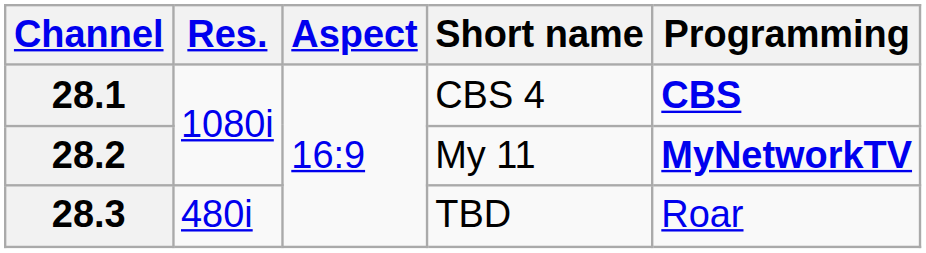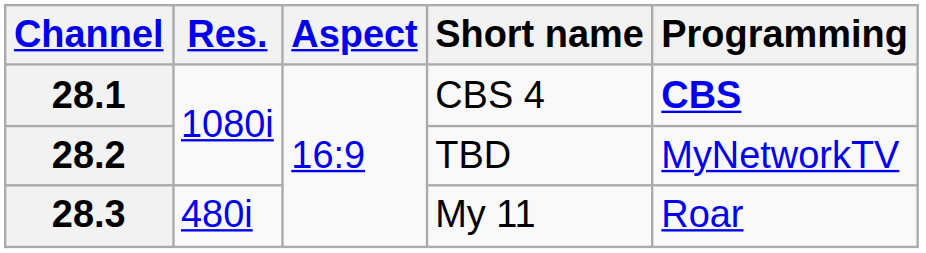 <table class="wikitable">
 <tr>
 <th scope="col"><a href='#'>Channel</a></th>
 <th scope="col"><a href='#'>Res.</a></th>
 <th scope="col"><a href='#'>Aspect</a></th>
 <th scope="col">Short name</th>
 <th scope="col">Programming</th>
 </tr>
 <tr>
 <th scope="row">28.1</th>
 <td rowspan=2><a href='#'>1080i</a></td>
 <td rowspan=3><a href='#'>16:9</a></td>
 <td>CBS 4</td>
 <td><strong><a href='#'>CBS</a></strong></td>
 </tr>
 <tr>
 <th scope="row">28.2</th>
-<td>My 11</td>
-<td><strong><a href='#'>MyNetworkTV</a></strong></td>
+<td>TBD</td>
+<td><a href='#'>MyNetworkTV</a></td>
 </tr>
 <tr>
 <th scope="row">28.3</th>
 <td><a href='#'>480i</a></td>
-<td>TBD</td>
+<td>My 11</td>
 <td><a href='#'>Roar</a></td>
 </tr>
 </table>
